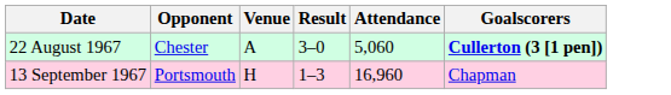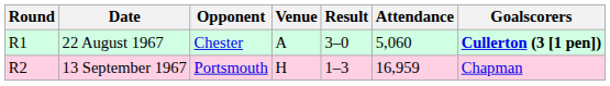 <table class="wikitable">
 <tr>
+<th>Round</th>
 <th>Date</th>
 <th>Opponent</th>
 <th>Venue</th>
 <th>Result</th>
 <th>Attendance</th>
 <th>Goalscorers</th>
 </tr>
 <tr style="background-color: #d0ffe3;">
+<td>R1</td>
 <td>22 August 1967</td>
 <td><a href='#'>Chester</a></td>
 <td>A</td>
 <td>3–0</td>
 <td>5,060</td>
 <td><strong><a href='#'>Cullerton</a> (3 [1 pen])</strong></td>
 </tr>
 <tr style="background-color: #ffd0e3;">
+<td>R2</td>
 <td>13 September 1967</td>
 <td><a href='#'>Portsmouth</a></td>
 <td>H</td>
 <td>1–3</td>
-<td>16,960</td>
+<td>16,959</td>
 <td><a href='#'>Chapman</a></td>
 </tr>
 </table>
